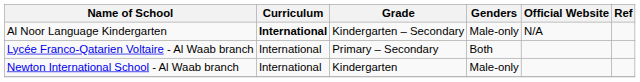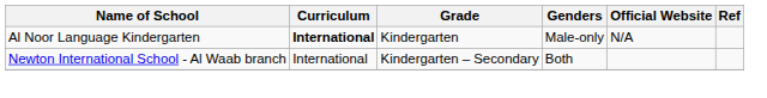 <table class="wikitable">
 <tr>
 <th>Name of School</th>
 <th>Curriculum</th>
 <th>Grade</th>
 <th>Genders</th>
 <th>Official Website</th>
 <th>Ref</th>
 </tr>
 <tr>
 <td>Al Noor Language Kindergarten</td>
 <td><strong>International</strong></td>
-<td>Kindergarten – Secondary</td>
+<td>Kindergarten</td>
 <td>Male-only</td>
 <td>N/A</td>
 <td></td>
 </tr>
 <tr>
-<td><a href='#'>Lycée Franco-Qatarien Voltaire</a> - Al Waab branch</td>
-<td>International</td>
-<td>Primary – Secondary</td>
-<td>Both</td>
-<td></td>
-<td></td>
-</tr>
-<tr>
 <td><a href='#'>Newton International School</a> - Al Waab branch</td>
 <td>International</td>
-<td>Kindergarten</td>
-<td>Male-only</td>
+<td>Kindergarten – Secondary</td>
+<td>Both</td>
 <td></td>
 <td></td>
 </tr>
 <tr>
 </tr>
 </table>
